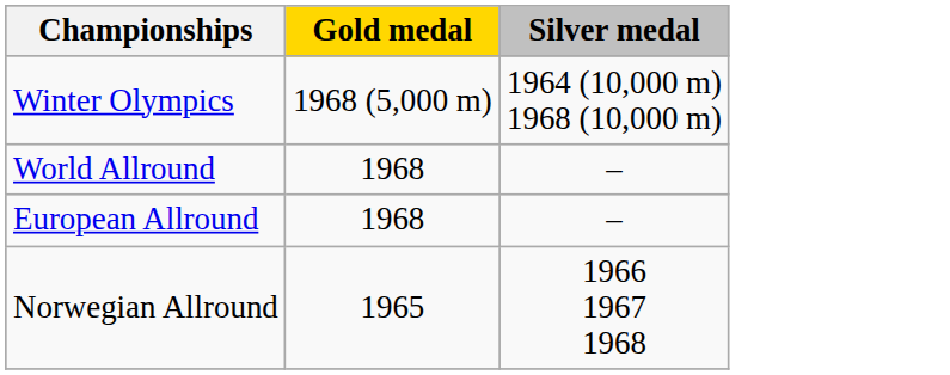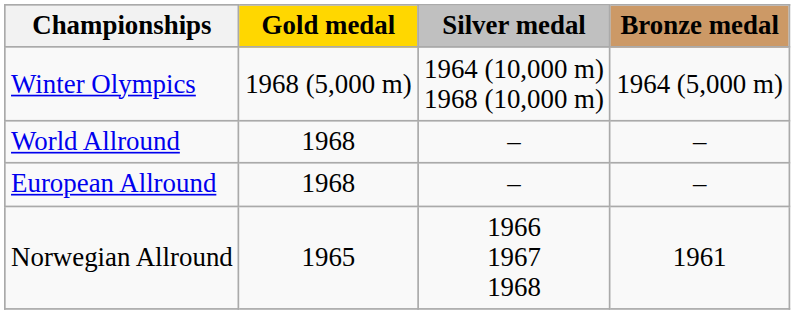 <table class="wikitable">
 <tr>
 <th>Championships</th>
 <td align=center bgcolor=gold><strong>Gold medal</strong></td>
 <td align=center bgcolor=silver><strong>Silver medal</strong></td>
+<td align=center bgcolor=cc9966><strong>Bronze medal</strong></td>
 </tr>
 <tr align="center">
 <td align="left"><a href='#'>Winter Olympics</a></td>
 <td>1968 (5,000 m)</td>
 <td>1964 (10,000 m) <br> 1968 (10,000 m)</td>
+<td>1964 (5,000 m)</td>
 </tr>
 <tr align="center">
 <td align="left"><a href='#'>World Allround</a></td>
 <td>1968</td>
+<td>–</td>
 <td>–</td>
 </tr>
 <tr align="center">
 <td align="left"><a href='#'>European Allround</a></td>
 <td>1968</td>
 <td>–</td>
+<td>–</td>
 </tr>
 <tr align="center">
 <td align="left">Norwegian Allround</td>
 <td>1965</td>
 <td>1966 <br> 1967 <br> 1968</td>
+<td>1961</td>
 </tr>
 </table>
